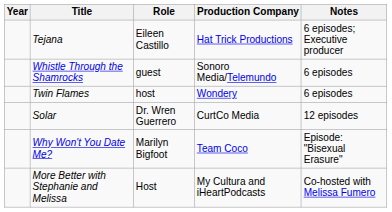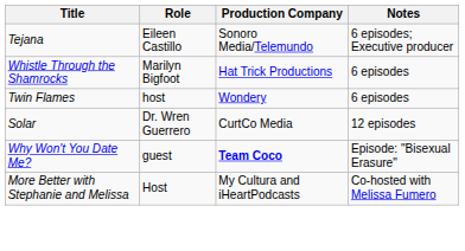 <table class="wikitable sortable"}>
 <tr>
-<th>Year</th>
 <th>Title</th>
 <th>Role</th>
 <th>Production Company</th>
 <th class="unsortable">Notes</th>
 </tr>
 <tr>
-<td></td>
 <td><em>Tejana</em></td>
 <td>Eileen Castillo</td>
-<td><a href='#'>Hat Trick Productions</a></td>
+<td>Sonoro Media/<a href='#'>Telemundo</a></td>
 <td>6 episodes; Executive producer</td>
 </tr>
 <tr>
-<td></td>
 <td><em><a href='#'>Whistle Through the Shamrocks</a></em></td>
-<td>guest</td>
-<td>Sonoro Media/<a href='#'>Telemundo</a></td>
+<td>Marilyn Bigfoot</td>
+<td><a href='#'>Hat Trick Productions</a></td>
 <td>6 episodes</td>
 </tr>
 <tr>
-<td></td>
 <td><em>Twin Flames</em></td>
 <td>host</td>
 <td><a href='#'>Wondery</a></td>
 <td>6 episodes</td>
 </tr>
 <tr>
-<td></td>
 <td><em>Solar</em></td>
 <td>Dr. Wren Guerrero</td>
 <td>CurtCo Media</td>
 <td>12 episodes</td>
 </tr>
 <tr>
-<td></td>
 <td><em><a href='#'>Why Won't You Date Me?</a></em></td>
-<td>Marilyn Bigfoot</td>
-<td><a href='#'>Team Coco</a></td>
+<td>guest</td>
+<td><strong><a href='#'>Team Coco</a></strong></td>
 <td>Episode: "Bisexual Erasure"</td>
 </tr>
 <tr>
-<td></td>
 <td><em>More Better with Stephanie and Melissa</em></td>
 <td>Host</td>
 <td>My Cultura and iHeartPodcasts</td>
 <td>Co-hosted with <a href='#'>Melissa Fumero</a></td>
 </tr>
 </table>
